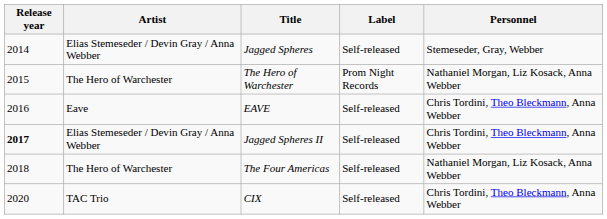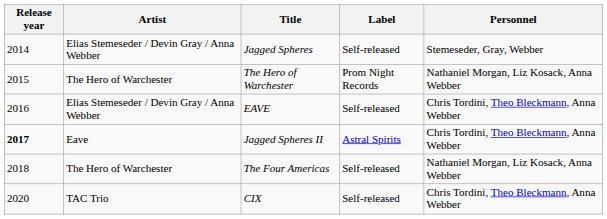 <table class="wikitable sortable">
 <tr>
 <th>Release year</th>
 <th>Artist</th>
 <th>Title</th>
 <th>Label</th>
 <th>Personnel</th>
 </tr>
 <tr>
 <td>2014</td>
 <td>Elias Stemeseder / Devin Gray / Anna Webber</td>
 <td><em>Jagged Spheres</em></td>
 <td>Self-released</td>
 <td>Stemeseder, Gray, Webber</td>
 </tr>
 <tr>
 <td>2015</td>
 <td>The Hero of Warchester</td>
 <td><em>The Hero of Warchester</em></td>
 <td>Prom Night Records</td>
 <td>Nathaniel Morgan, Liz Kosack, Anna Webber</td>
 </tr>
 <tr>
 <td>2016</td>
-<td>Eave</td>
+<td>Elias Stemeseder / Devin Gray / Anna Webber</td>
 <td><em>EAVE</em></td>
 <td>Self-released</td>
 <td>Chris Tordini, <a href='#'>Theo Bleckmann</a>, Anna Webber</td>
 </tr>
 <tr>
 <td><strong>2017</strong></td>
-<td>Elias Stemeseder / Devin Gray / Anna Webber</td>
+<td>Eave</td>
 <td><em>Jagged Spheres II</em></td>
-<td>Self-released</td>
+<td><a href='#'>Astral Spirits</a></td>
 <td>Chris Tordini, <a href='#'>Theo Bleckmann</a>, Anna Webber</td>
 </tr>
 <tr>
 <td>2018</td>
 <td>The Hero of Warchester</td>
 <td><em>The Four Americas</em></td>
 <td>Self-released</td>
 <td>Nathaniel Morgan, Liz Kosack, Anna Webber</td>
 </tr>
 <tr>
 <td>2020</td>
 <td>TAC Trio</td>
 <td><em>CIX</em></td>
 <td>Self-released</td>
 <td>Chris Tordini, <a href='#'>Theo Bleckmann</a>, Anna Webber</td>
 </tr>
 </table>
